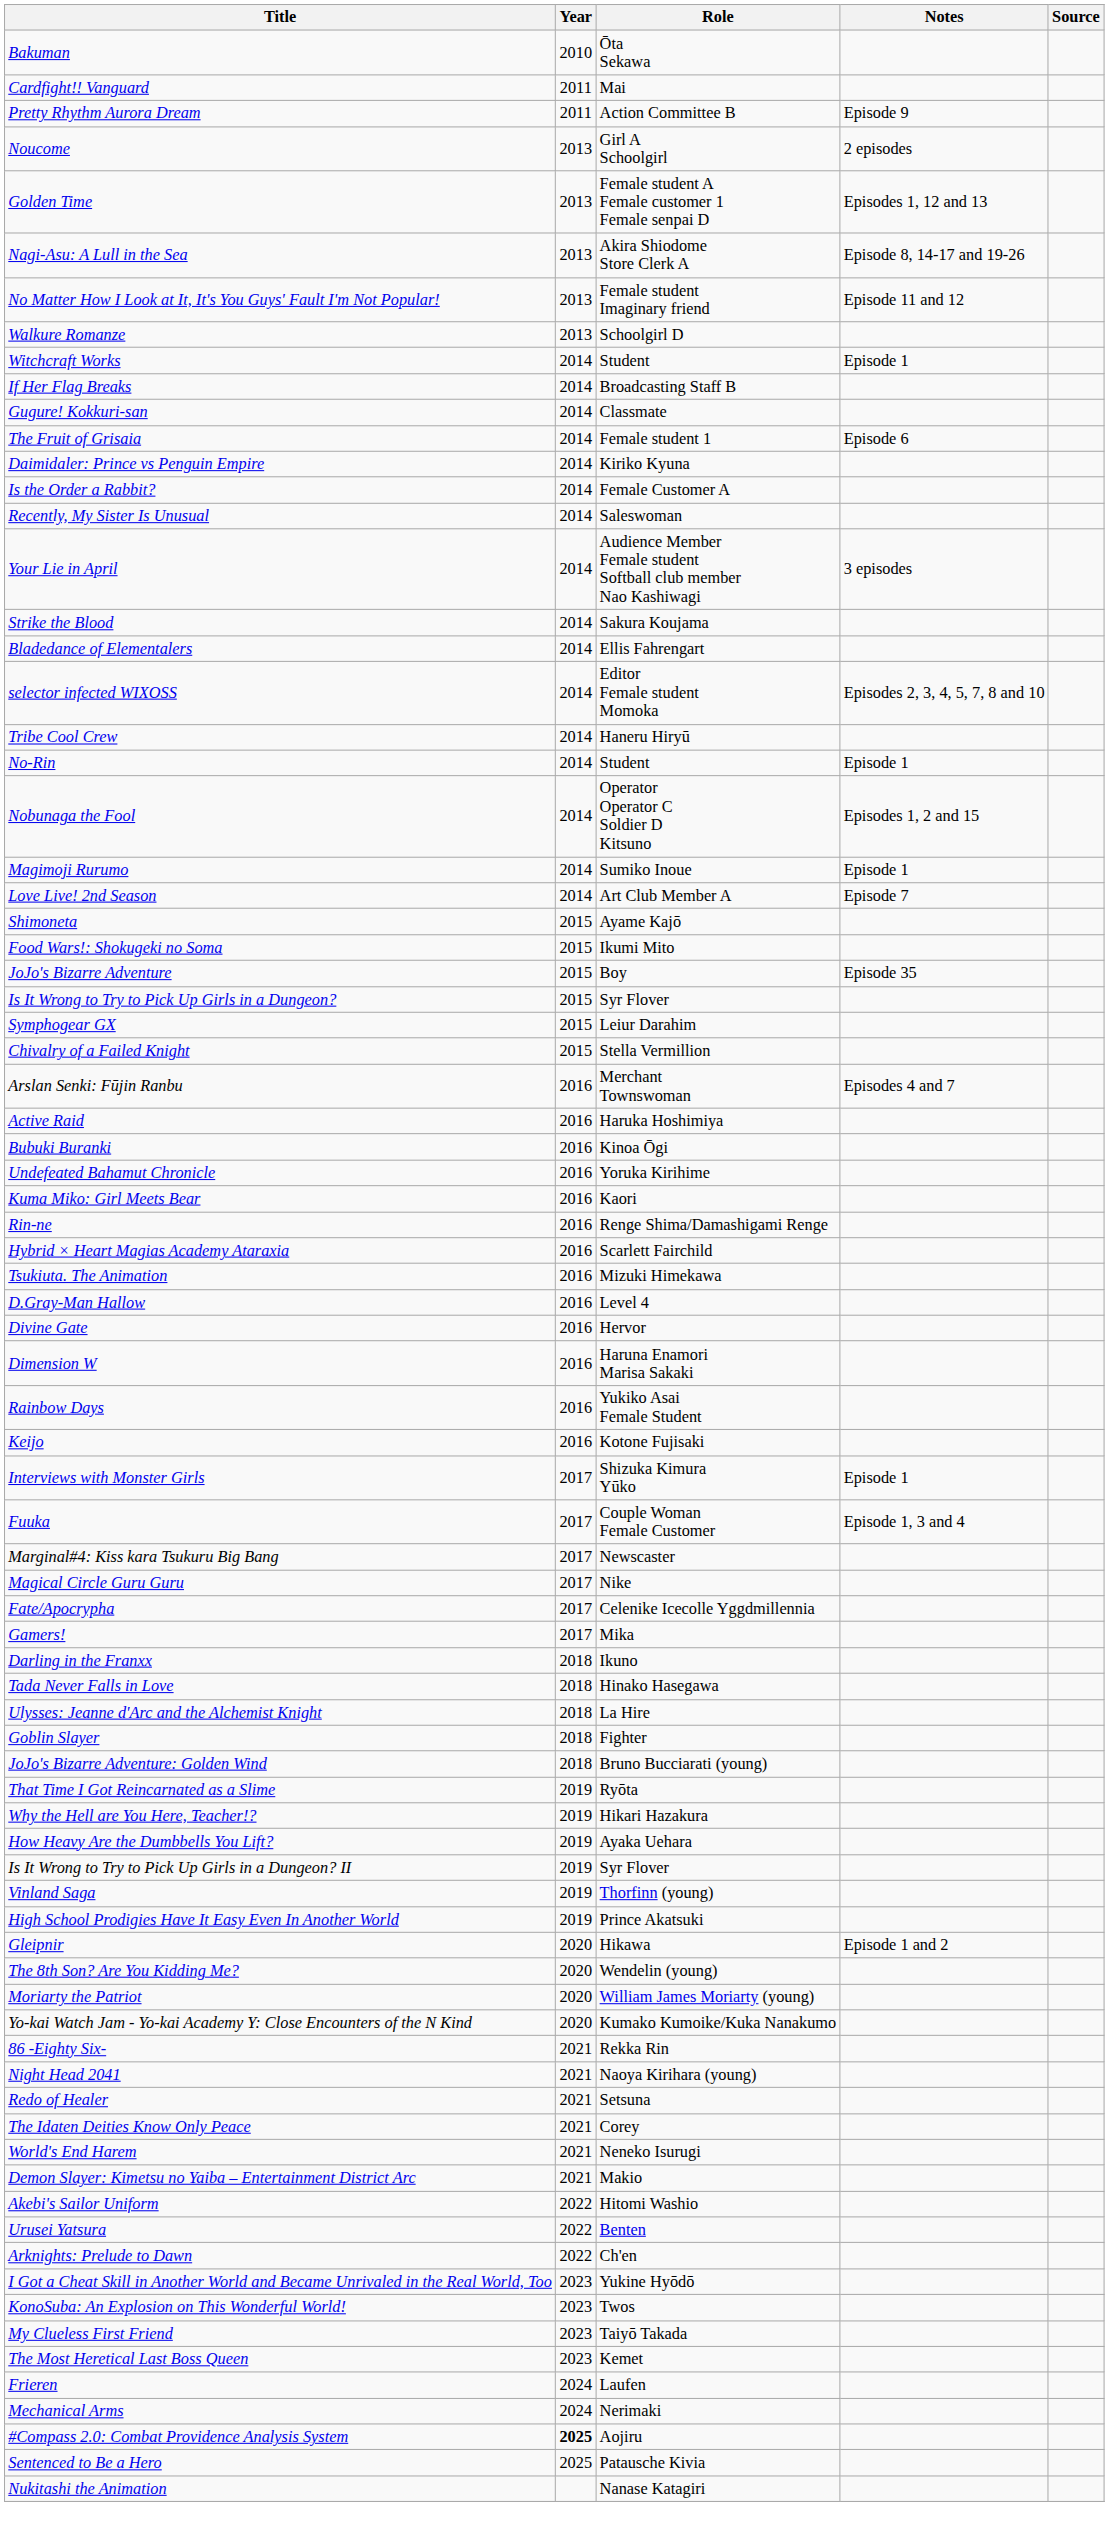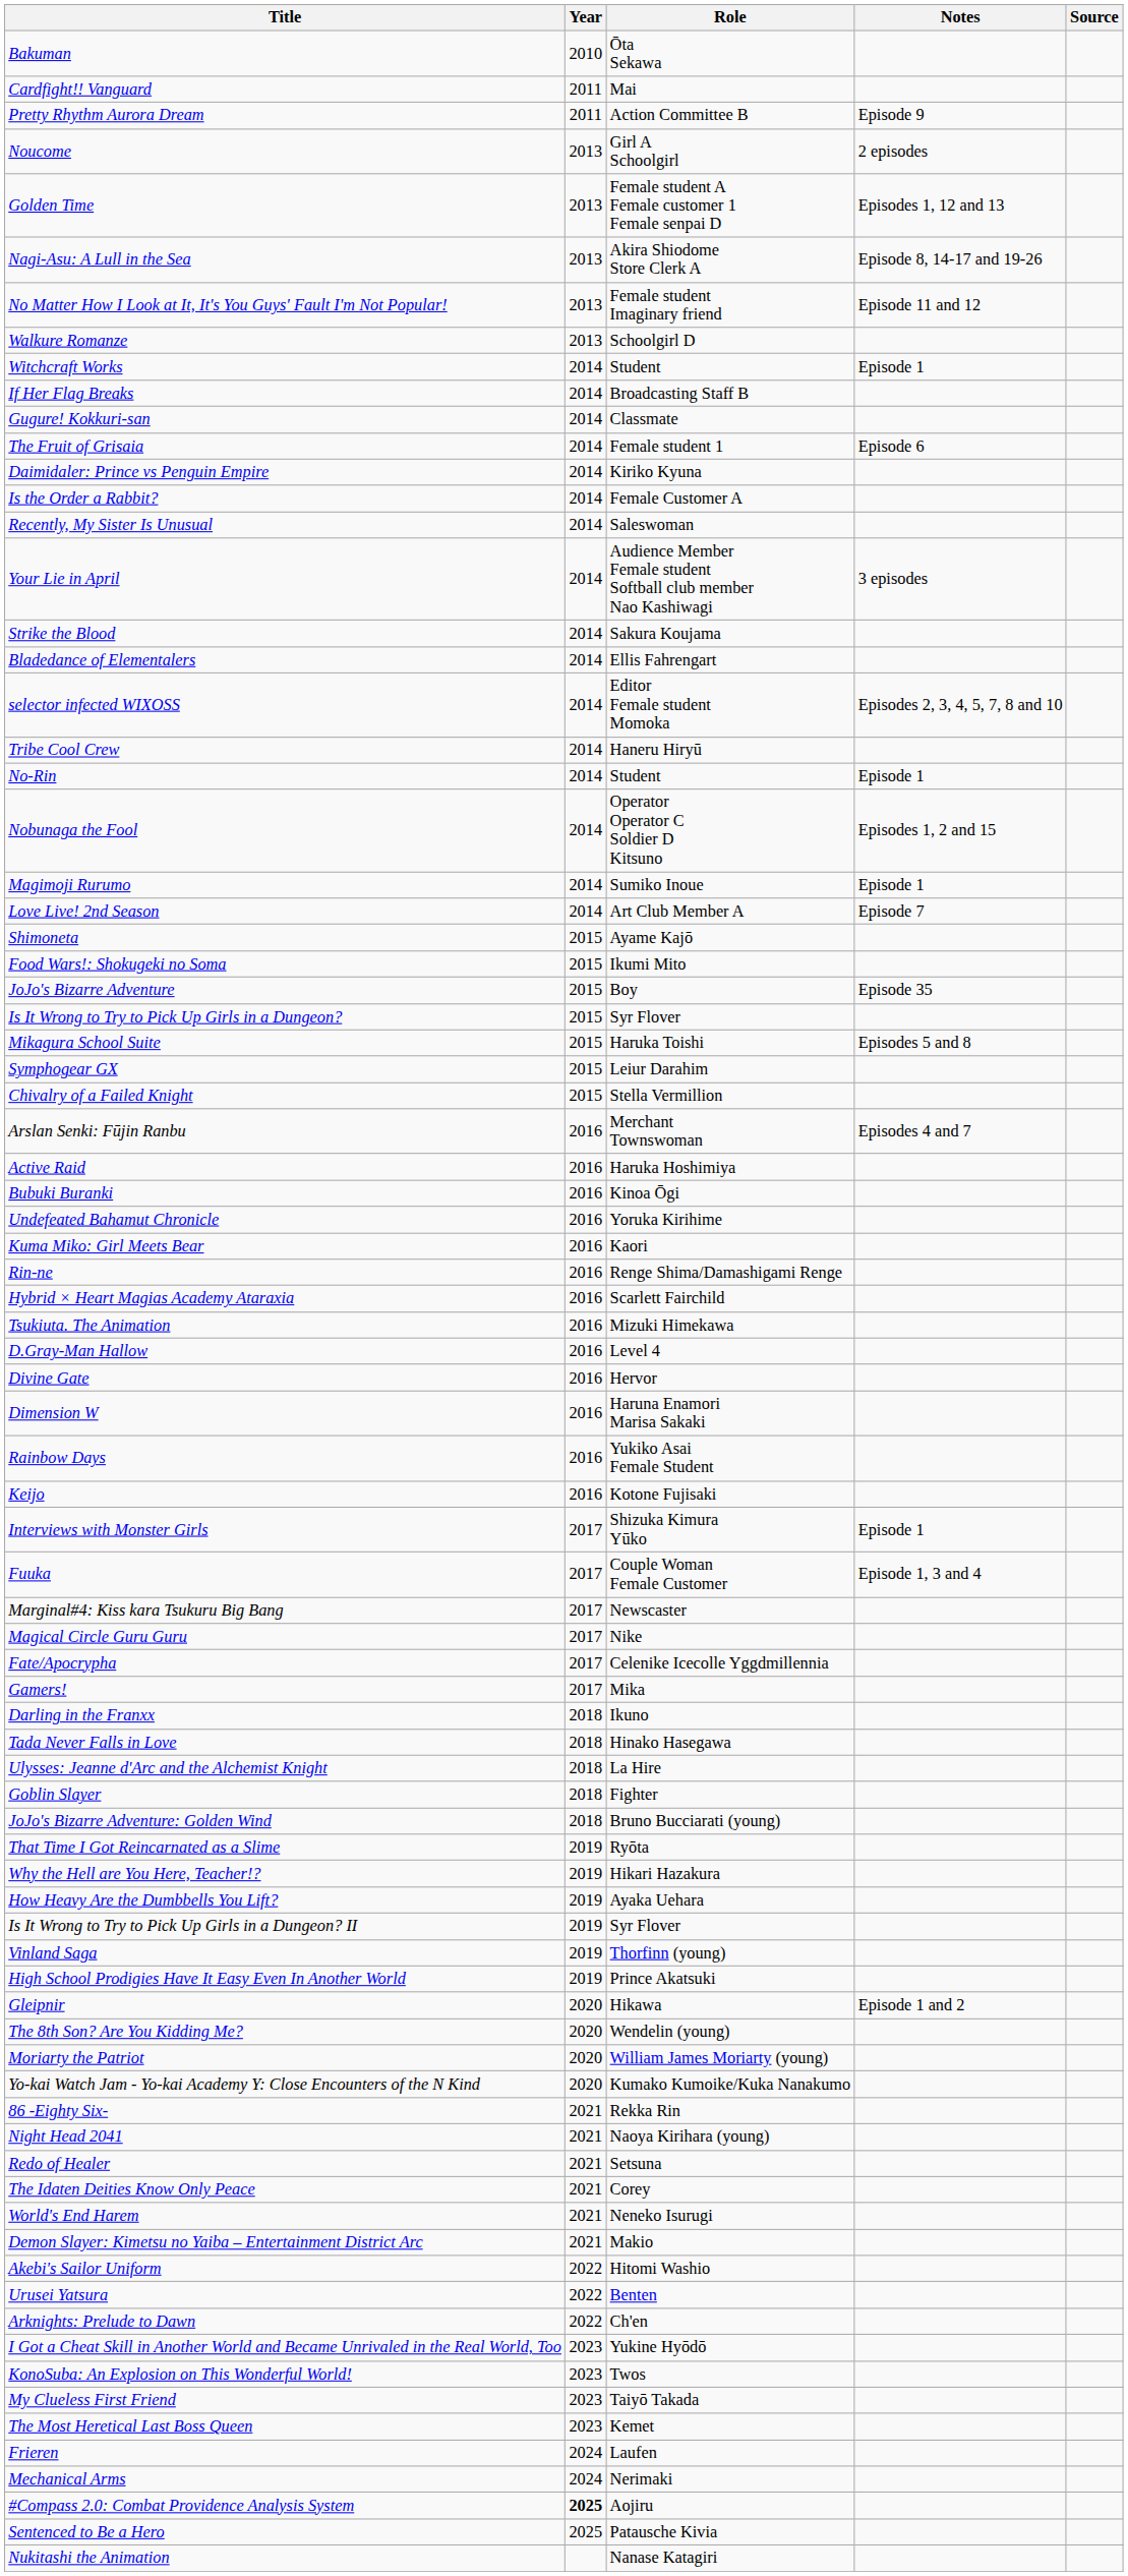 <table class="wikitable sortable plainrowheaders">
 <tr>
 <th>Title</th>
 <th>Year</th>
 <th>Role</th>
 <th class="unsortable">Notes</th>
 <th class="unsortable">Source</th>
 </tr>
 <tr>
 <td><em><a href='#'>Bakuman</a></em></td>
 <td align="center">2010</td>
 <td>Ōta<br>Sekawa</td>
 <td></td>
 <td></td>
 </tr>
 <tr>
 <td><em><a href='#'>Cardfight!! Vanguard</a></em></td>
 <td align="center">2011</td>
 <td>Mai</td>
 <td></td>
 <td></td>
 </tr>
 <tr>
 <td><em><a href='#'>Pretty Rhythm Aurora Dream</a></em></td>
 <td align="center">2011</td>
 <td>Action Committee B</td>
 <td>Episode 9</td>
 <td></td>
 </tr>
 <tr>
 <td><em><a href='#'>Noucome</a></em></td>
 <td align="center">2013</td>
 <td>Girl A<br>Schoolgirl</td>
 <td>2 episodes</td>
 <td></td>
 </tr>
 <tr>
 <td><em><a href='#'>Golden Time</a></em></td>
 <td align="center">2013</td>
 <td>Female student A<br>Female customer 1<br>Female senpai D</td>
 <td>Episodes 1, 12 and 13</td>
 <td></td>
 </tr>
 <tr>
 <td><em><a href='#'>Nagi-Asu: A Lull in the Sea</a></em></td>
 <td align="center">2013</td>
 <td>Akira Shiodome<br>Store Clerk A</td>
 <td>Episode 8, 14-17 and 19-26</td>
 <td></td>
 </tr>
 <tr>
 <td><em><a href='#'>No Matter How I Look at It, It's You Guys' Fault I'm Not Popular!</a></em></td>
 <td align="center">2013</td>
 <td>Female student<br>Imaginary friend</td>
 <td>Episode 11 and 12</td>
 <td></td>
 </tr>
 <tr>
 <td><em><a href='#'>Walkure Romanze</a></em></td>
 <td align="center">2013</td>
 <td>Schoolgirl D</td>
 <td></td>
 <td></td>
 </tr>
 <tr>
 <td><em><a href='#'>Witchcraft Works</a></em></td>
 <td align="center">2014</td>
 <td>Student</td>
 <td>Episode 1</td>
 <td></td>
 </tr>
 <tr>
 <td><em><a href='#'>If Her Flag Breaks</a></em></td>
 <td align="center">2014</td>
 <td>Broadcasting Staff B</td>
 <td></td>
 <td></td>
 </tr>
 <tr>
 <td><em><a href='#'>Gugure! Kokkuri-san</a></em></td>
 <td align="center">2014</td>
 <td>Classmate</td>
 <td></td>
 <td></td>
 </tr>
 <tr>
 <td><em><a href='#'>The Fruit of Grisaia</a></em></td>
 <td align="center">2014</td>
 <td>Female student 1</td>
 <td>Episode 6</td>
 <td></td>
 </tr>
 <tr>
 <td><em><a href='#'>Daimidaler: Prince vs Penguin Empire</a></em></td>
 <td align="center">2014</td>
 <td>Kiriko Kyuna</td>
 <td></td>
 <td></td>
 </tr>
 <tr>
 <td><em><a href='#'>Is the Order a Rabbit?</a></em></td>
 <td align="center">2014</td>
 <td>Female Customer A</td>
 <td></td>
 <td></td>
 </tr>
 <tr>
 <td><em><a href='#'>Recently, My Sister Is Unusual</a></em></td>
 <td align="center">2014</td>
 <td>Saleswoman</td>
 <td></td>
 <td></td>
 </tr>
 <tr>
 <td><em><a href='#'>Your Lie in April</a></em></td>
 <td align="center">2014</td>
 <td>Audience Member<br>Female student<br>Softball club member<br>Nao Kashiwagi</td>
 <td>3 episodes</td>
 <td></td>
 </tr>
 <tr>
 <td><em><a href='#'>Strike the Blood</a></em></td>
 <td align="center">2014</td>
 <td>Sakura Koujama</td>
 <td></td>
 <td></td>
 </tr>
 <tr>
 <td><em><a href='#'>Bladedance of Elementalers</a></em></td>
 <td align="center">2014</td>
 <td>Ellis Fahrengart</td>
 <td></td>
 <td></td>
 </tr>
 <tr>
 <td><em><a href='#'>selector infected WIXOSS</a></em></td>
 <td align="center">2014</td>
 <td>Editor<br>Female student<br>Momoka</td>
 <td>Episodes 2, 3, 4, 5, 7, 8 and 10</td>
 <td></td>
 </tr>
 <tr>
 <td><em><a href='#'>Tribe Cool Crew</a></em></td>
 <td align="center">2014</td>
 <td>Haneru Hiryū</td>
 <td></td>
 <td></td>
 </tr>
 <tr>
 <td><em><a href='#'>No-Rin</a></em></td>
 <td align="center">2014</td>
 <td>Student</td>
 <td>Episode 1</td>
 <td></td>
 </tr>
 <tr>
 <td><em><a href='#'>Nobunaga the Fool</a></em></td>
 <td align="center">2014</td>
 <td>Operator<br>Operator C<br>Soldier D<br>Kitsuno</td>
 <td>Episodes 1, 2 and 15</td>
 <td></td>
 </tr>
 <tr>
 <td><em><a href='#'>Magimoji Rurumo</a></em></td>
 <td align="center">2014</td>
 <td>Sumiko Inoue</td>
 <td>Episode 1</td>
 <td></td>
 </tr>
 <tr>
 <td><em><a href='#'>Love Live! 2nd Season</a></em></td>
 <td align="center">2014</td>
 <td>Art Club Member A</td>
 <td>Episode 7</td>
 <td></td>
 </tr>
 <tr>
 <td><em><a href='#'>Shimoneta</a></em></td>
 <td align="center">2015</td>
 <td>Ayame Kajō</td>
 <td></td>
 <td></td>
 </tr>
 <tr>
 <td><em><a href='#'>Food Wars!: Shokugeki no Soma</a></em></td>
 <td align="center">2015</td>
 <td>Ikumi Mito</td>
 <td></td>
 <td></td>
 </tr>
 <tr>
 <td><em><a href='#'>JoJo's Bizarre Adventure</a></em></td>
 <td align="center">2015</td>
 <td>Boy</td>
 <td>Episode 35</td>
 <td></td>
 </tr>
 <tr>
 <td><em><a href='#'>Is It Wrong to Try to Pick Up Girls in a Dungeon?</a></em></td>
 <td align="center">2015</td>
 <td>Syr Flover</td>
 <td></td>
+<td></td>
+</tr>
+<tr>
+<td><em><a href='#'>Mikagura School Suite</a></em></td>
+<td align="center">2015</td>
+<td>Haruka Toishi</td>
+<td>Episodes 5 and 8</td>
 <td></td>
 </tr>
 <tr>
 <td><em><a href='#'>Symphogear GX</a></em></td>
 <td align=center>2015</td>
 <td>Leiur Darahim</td>
 <td></td>
 <td></td>
 </tr>
 <tr>
 <td><em><a href='#'>Chivalry of a Failed Knight</a></em></td>
 <td align="center">2015</td>
 <td>Stella Vermillion</td>
 <td></td>
 <td></td>
 </tr>
 <tr>
 <td><em>Arslan Senki: Fūjin Ranbu</em></td>
 <td align="center">2016</td>
 <td>Merchant<br>Townswoman</td>
 <td>Episodes 4 and 7</td>
 <td></td>
 </tr>
 <tr>
 <td><em><a href='#'>Active Raid</a></em></td>
 <td align="center">2016</td>
 <td>Haruka Hoshimiya</td>
 <td></td>
 <td></td>
 </tr>
 <tr>
 <td><em><a href='#'>Bubuki Buranki</a></em></td>
 <td align="center">2016</td>
 <td>Kinoa Ōgi</td>
 <td></td>
 <td></td>
 </tr>
 <tr>
 <td><em><a href='#'>Undefeated Bahamut Chronicle</a></em></td>
 <td align="center">2016</td>
 <td>Yoruka Kirihime</td>
 <td></td>
 <td></td>
 </tr>
 <tr>
 <td><em><a href='#'>Kuma Miko: Girl Meets Bear</a></em></td>
 <td align="center">2016</td>
 <td>Kaori</td>
 <td></td>
 <td></td>
 </tr>
 <tr>
 <td><em><a href='#'>Rin-ne</a></em></td>
 <td align="center">2016</td>
 <td>Renge Shima/Damashigami Renge</td>
 <td></td>
 <td></td>
 </tr>
 <tr>
 <td><em><a href='#'>Hybrid × Heart Magias Academy Ataraxia</a></em></td>
 <td align="center">2016</td>
 <td>Scarlett Fairchild</td>
 <td></td>
 <td></td>
 </tr>
 <tr>
 <td><em><a href='#'>Tsukiuta. The Animation</a></em></td>
 <td align="center">2016</td>
 <td>Mizuki Himekawa</td>
 <td></td>
 <td></td>
 </tr>
 <tr>
 <td><em><a href='#'>D.Gray-Man Hallow</a></em></td>
 <td align="center">2016</td>
 <td>Level 4</td>
 <td></td>
 <td></td>
 </tr>
 <tr>
 <td><em><a href='#'>Divine Gate</a></em></td>
 <td align="center">2016</td>
 <td>Hervor</td>
 <td></td>
 <td></td>
 </tr>
 <tr>
 <td><em><a href='#'>Dimension W</a></em></td>
 <td align="center">2016</td>
 <td>Haruna Enamori<br>Marisa Sakaki</td>
 <td></td>
 <td></td>
 </tr>
 <tr>
 <td><em><a href='#'>Rainbow Days</a></em></td>
 <td align="center">2016</td>
 <td>Yukiko Asai<br>Female Student</td>
 <td></td>
 <td></td>
 </tr>
 <tr>
 <td><em><a href='#'>Keijo</a></em></td>
 <td align="center">2016</td>
 <td>Kotone Fujisaki</td>
 <td></td>
 <td></td>
 </tr>
 <tr>
 <td><em><a href='#'>Interviews with Monster Girls</a></em></td>
 <td align="center">2017</td>
 <td>Shizuka Kimura<br>Yūko</td>
 <td>Episode 1</td>
 <td></td>
 </tr>
 <tr>
 <td><em><a href='#'>Fuuka</a></em></td>
 <td align="center">2017</td>
 <td>Couple Woman<br>Female Customer</td>
 <td>Episode 1, 3 and 4</td>
 <td></td>
 </tr>
 <tr>
 <td><em>Marginal#4: Kiss kara Tsukuru Big Bang</em></td>
 <td align="center">2017</td>
 <td>Newscaster</td>
 <td></td>
 <td></td>
 </tr>
 <tr>
 <td><em><a href='#'>Magical Circle Guru Guru</a></em></td>
 <td align="center">2017</td>
 <td>Nike</td>
 <td></td>
 <td></td>
 </tr>
 <tr>
 <td><em><a href='#'>Fate/Apocrypha</a></em></td>
 <td align="center">2017</td>
 <td>Celenike Icecolle Yggdmillennia</td>
 <td></td>
 <td></td>
 </tr>
 <tr>
 <td><em><a href='#'>Gamers!</a></em></td>
 <td align="center">2017</td>
 <td>Mika</td>
 <td></td>
 <td></td>
 </tr>
 <tr>
 <td><em><a href='#'>Darling in the Franxx</a></em></td>
 <td align="center">2018</td>
 <td>Ikuno</td>
 <td></td>
 <td></td>
 </tr>
 <tr>
 <td><em><a href='#'>Tada Never Falls in Love</a></em></td>
 <td align="center">2018</td>
 <td>Hinako Hasegawa</td>
 <td></td>
 <td></td>
 </tr>
 <tr>
 <td><em><a href='#'>Ulysses: Jeanne d'Arc and the Alchemist Knight</a></em></td>
 <td align="center">2018</td>
 <td>La Hire</td>
 <td></td>
 <td></td>
 </tr>
 <tr>
 <td><em><a href='#'>Goblin Slayer</a></em></td>
 <td align="center">2018</td>
 <td>Fighter</td>
 <td></td>
 <td></td>
 </tr>
 <tr>
 <td><em><a href='#'>JoJo's Bizarre Adventure: Golden Wind</a></em></td>
 <td align="center">2018</td>
 <td>Bruno Bucciarati (young)</td>
 <td></td>
 <td></td>
 </tr>
 <tr>
 <td><em><a href='#'>That Time I Got Reincarnated as a Slime</a></em></td>
 <td align="center">2019</td>
 <td>Ryōta</td>
 <td></td>
 <td></td>
 </tr>
 <tr>
 <td><em><a href='#'>Why the Hell are You Here, Teacher!?</a></em></td>
 <td align="center">2019</td>
 <td>Hikari Hazakura</td>
 <td></td>
 <td></td>
 </tr>
 <tr>
 <td><em><a href='#'>How Heavy Are the Dumbbells You Lift?</a></em></td>
 <td align="center">2019</td>
 <td>Ayaka Uehara</td>
 <td></td>
 <td></td>
 </tr>
 <tr>
 <td><em>Is It Wrong to Try to Pick Up Girls in a Dungeon? II</em></td>
 <td align="center">2019</td>
 <td>Syr Flover</td>
 <td></td>
 <td></td>
 </tr>
 <tr>
 <td><em><a href='#'>Vinland Saga</a></em></td>
 <td align="center">2019</td>
 <td><a href='#'>Thorfinn</a> (young)</td>
 <td></td>
 <td></td>
 </tr>
 <tr>
 <td><em><a href='#'>High School Prodigies Have It Easy Even In Another World</a></em></td>
 <td align="center">2019</td>
 <td>Prince Akatsuki</td>
 <td></td>
 <td></td>
 </tr>
 <tr>
 <td><em><a href='#'>Gleipnir</a></em></td>
 <td align="center">2020</td>
 <td>Hikawa</td>
 <td>Episode 1 and 2</td>
 <td></td>
 </tr>
 <tr>
 <td><em><a href='#'>The 8th Son? Are You Kidding Me?</a></em></td>
 <td align="center">2020</td>
 <td>Wendelin (young)</td>
 <td></td>
 <td></td>
 </tr>
 <tr>
 <td><em><a href='#'>Moriarty the Patriot</a></em></td>
 <td align="center">2020</td>
 <td><a href='#'>William James Moriarty</a> (young)</td>
 <td></td>
 <td></td>
 </tr>
 <tr>
 <td><em>Yo-kai Watch Jam - Yo-kai Academy Y: Close Encounters of the N Kind</em></td>
 <td align="center">2020</td>
 <td>Kumako Kumoike/Kuka Nanakumo</td>
 <td></td>
 <td></td>
 </tr>
 <tr>
 <td><em><a href='#'>86 -Eighty Six-</a></em></td>
 <td align="center">2021</td>
 <td>Rekka Rin</td>
 <td></td>
 <td></td>
 </tr>
 <tr>
 <td><em><a href='#'>Night Head 2041</a></em></td>
 <td align="center">2021</td>
 <td>Naoya Kirihara (young)</td>
 <td></td>
 <td></td>
 </tr>
 <tr>
 <td><em><a href='#'>Redo of Healer</a></em></td>
 <td align="center">2021</td>
 <td>Setsuna</td>
 <td></td>
 <td></td>
 </tr>
 <tr>
 <td><em><a href='#'>The Idaten Deities Know Only Peace</a></em></td>
 <td align="center">2021</td>
 <td>Corey</td>
 <td></td>
 <td></td>
 </tr>
 <tr>
 <td><em><a href='#'>World's End Harem</a></em></td>
 <td align="center">2021</td>
 <td>Neneko Isurugi</td>
 <td></td>
 <td></td>
 </tr>
 <tr>
 <td><em><a href='#'>Demon Slayer: Kimetsu no Yaiba – Entertainment District Arc</a></em></td>
 <td align="center">2021</td>
 <td>Makio</td>
 <td></td>
 <td></td>
 </tr>
 <tr>
 <td><em><a href='#'>Akebi's Sailor Uniform</a></em></td>
 <td align="center">2022</td>
 <td>Hitomi Washio</td>
 <td></td>
 <td></td>
 </tr>
 <tr>
 <td><em><a href='#'>Urusei Yatsura</a></em></td>
 <td align="center">2022</td>
 <td><a href='#'>Benten</a></td>
 <td></td>
 <td></td>
 </tr>
 <tr>
 <td><em><a href='#'>Arknights: Prelude to Dawn</a></em></td>
 <td align="center">2022</td>
 <td>Ch'en</td>
 <td></td>
 <td></td>
 </tr>
 <tr>
 <td><em><a href='#'>I Got a Cheat Skill in Another World and Became Unrivaled in the Real World, Too</a></em></td>
 <td align="center">2023</td>
 <td>Yukine Hyōdō</td>
 <td></td>
 <td></td>
 </tr>
 <tr>
 <td><em><a href='#'>KonoSuba: An Explosion on This Wonderful World!</a></em></td>
 <td align="center">2023</td>
 <td>Twos</td>
 <td></td>
 <td></td>
 </tr>
 <tr>
 <td><em><a href='#'>My Clueless First Friend</a></em></td>
 <td align="center">2023</td>
 <td>Taiyō Takada</td>
 <td></td>
 <td></td>
 </tr>
 <tr>
 <td><em><a href='#'>The Most Heretical Last Boss Queen</a></em></td>
 <td align="center">2023</td>
 <td>Kemet</td>
 <td></td>
 <td></td>
 </tr>
 <tr>
 <td><em><a href='#'>Frieren</a></em></td>
 <td align="center">2024</td>
 <td>Laufen</td>
 <td></td>
 <td></td>
 </tr>
 <tr>
 <td><em><a href='#'>Mechanical Arms</a></em></td>
 <td align="center">2024</td>
 <td>Nerimaki</td>
 <td></td>
 <td></td>
 </tr>
 <tr>
 <td><em><a href='#'>#Compass 2.0: Combat Providence Analysis System</a></em></td>
 <td align="center"><strong>2025</strong></td>
 <td>Aojiru</td>
 <td></td>
 <td></td>
 </tr>
 <tr>
 <td><em><a href='#'>Sentenced to Be a Hero</a></em></td>
 <td align="center">2025</td>
 <td>Patausche Kivia</td>
 <td></td>
 <td></td>
 </tr>
 <tr>
 <td><em><a href='#'>Nukitashi the Animation</a></em></td>
 <td align="center"></td>
 <td>Nanase Katagiri</td>
 <td></td>
 <td></td>
 </tr>
 <tr>
 </tr>
 </table>
